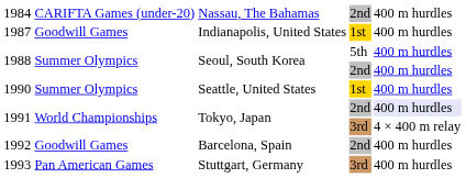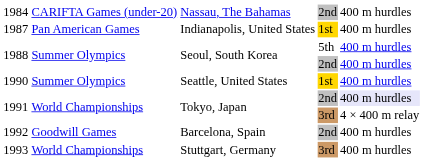 <table>
 <tr>
 <td>1984</td>
 <td><a href='#'>CARIFTA Games (under-20)</a></td>
 <td><a href='#'>Nassau, The Bahamas</a></td>
 <td bgcolor=silver>2nd</td>
 <td>400 m hurdles</td>
 </tr>
 <tr>
 <td>1987</td>
-<td><a href='#'>Goodwill Games</a></td>
+<td><a href='#'>Pan American Games</a></td>
 <td>Indianapolis, United States</td>
 <td bgcolor="gold">1st</td>
 <td>400 m hurdles</td>
 </tr>
 <tr>
 <td rowspan=2>1988</td>
 <td rowspan=2><a href='#'>Summer Olympics</a></td>
 <td rowspan=2>Seoul, South Korea</td>
 <td>5th</td>
 <td><a href='#'>400 m hurdles</a></td>
 </tr>
 <tr>
 <td bgcolor="silver">2nd</td>
 <td><a href='#'>400 m hurdles</a></td>
 </tr>
 <tr>
 <td>1990</td>
 <td><a href='#'>Summer Olympics</a></td>
 <td>Seattle, United States</td>
 <td bgcolor="gold">1st</td>
 <td><a href='#'>400 m hurdles</a></td>
 </tr>
 <tr>
 <td rowspan=2>1991</td>
 <td rowspan=2><a href='#'>World Championships</a></td>
 <td rowspan=2>Tokyo, Japan</td>
 <td bgcolor="silver">2nd</td>
 <td style="background: lavender;">400 m hurdles</td>
 </tr>
 <tr>
 <td bgcolor="CC9966">3rd</td>
 <td>4 × 400 m relay</td>
 </tr>
 <tr>
 <td>1992</td>
 <td><a href='#'>Goodwill Games</a></td>
 <td>Barcelona, Spain</td>
 <td bgcolor="silver">2nd</td>
 <td>400 m hurdles</td>
 </tr>
 <tr>
 <td>1993</td>
-<td><a href='#'>Pan American Games</a></td>
+<td><a href='#'>World Championships</a></td>
 <td>Stuttgart, Germany</td>
 <td bgcolor="CC9966">3rd</td>
 <td>400 m hurdles</td>
 </tr>
 </table>
